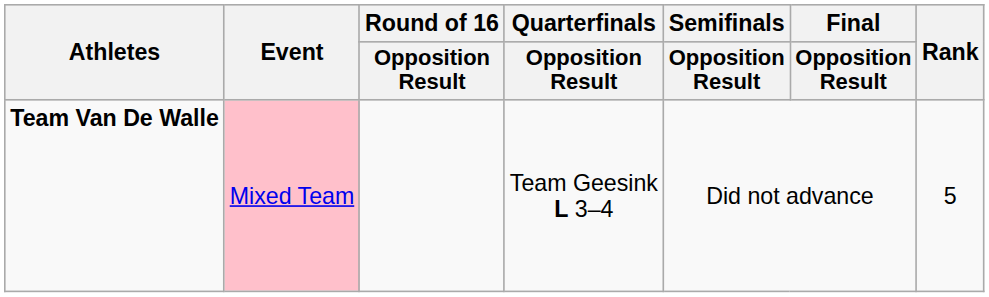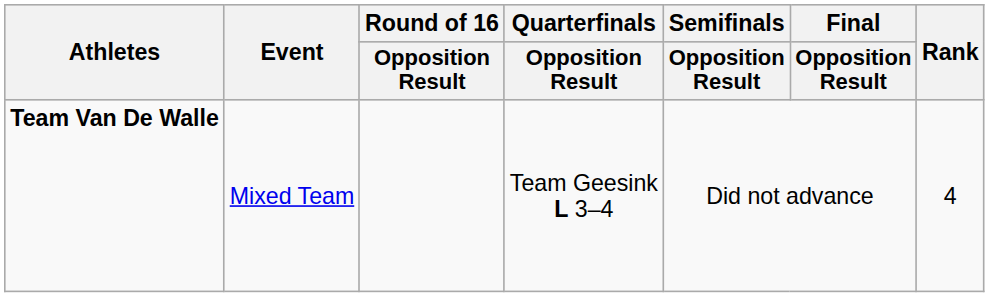 <table class="wikitable" style="font-size:90%">
 <tr>
 <th rowspan="2">Athletes</th>
 <th rowspan="2">Event</th>
 <th>Round of 16</th>
 <th>Quarterfinals</th>
 <th>Semifinals</th>
 <th>Final</th>
 <th rowspan=2>Rank</th>
 </tr>
 <tr style="font-size:95%">
 <th>Opposition<br>Result</th>
 <th>Opposition<br>Result</th>
 <th>Opposition<br>Result</th>
 <th>Opposition<br>Result</th>
 </tr>
 <tr align=center>
 <td align=left><strong>Team Van De Walle</strong><br><br><br><br><br><br><br></td>
-<td align=left style="background: pink;"><a href='#'>Mixed Team</a></td>
+<td align=left><a href='#'>Mixed Team</a></td>
 <td></td>
 <td>Team Geesink<br><strong>L</strong> 3–4</td>
 <td colspan=2>Did not advance</td>
-<td>5</td>
+<td>4</td>
 </tr>
 </table>
